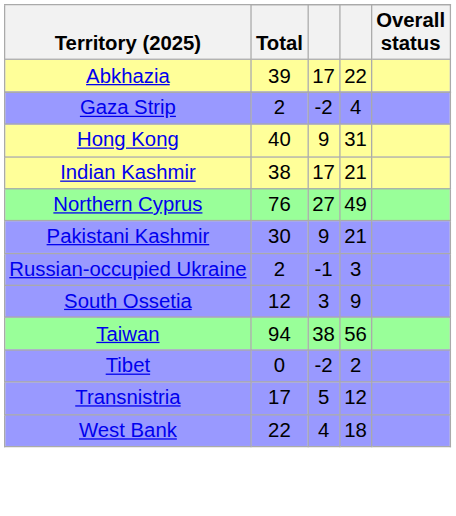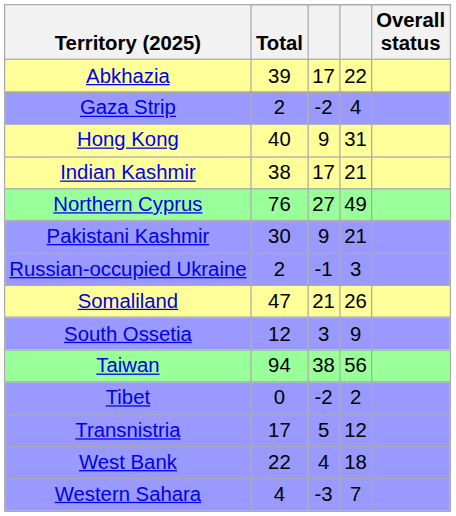 <table class="wikitable sortable static-row-numbers sort-under" style="text-align:center;">
 <tr class="static-row-header" style="text-align:left;vertical-align:bottom;">
 <th rowspan=2 style=min-width:10em>Territory (2025)</th>
 </tr>
 <tr class="static-row-header" style="text-align:left;vertical-align:bottom;">
 <th>Total</th>
 <th></th>
 <th></th>
 <th>Overall<br>status</th>
 </tr>
 <tr style="background:#ff9;">
 <td><a href='#'>Abkhazia</a></td>
 <td>39</td>
 <td>17</td>
 <td>22</td>
 <td></td>
 </tr>
 <tr style="background:#99f;">
 </tr>
 <tr style="background:#99f;">
 <td><a href='#'>Gaza Strip</a></td>
 <td>2</td>
 <td>-2</td>
 <td>4</td>
 <td></td>
 </tr>
 <tr style="background:#ff9;">
 <td><a href='#'>Hong Kong</a></td>
 <td>40</td>
 <td>9</td>
 <td>31</td>
 <td></td>
 </tr>
 <tr style="background:#ff9;">
 <td><a href='#'>Indian Kashmir</a></td>
 <td>38</td>
 <td>17</td>
 <td>21</td>
 <td></td>
 </tr>
 <tr style="background:#9f9;">
 <td><a href='#'>Northern Cyprus</a></td>
 <td>76</td>
 <td>27</td>
 <td>49</td>
 <td></td>
 </tr>
 <tr style="background:#99f;">
 <td><a href='#'>Pakistani Kashmir</a></td>
 <td>30</td>
 <td>9</td>
 <td>21</td>
 <td></td>
 </tr>
 <tr style="background:#99f;">
 <td><a href='#'>Russian-occupied Ukraine</a></td>
 <td>2</td>
 <td>-1</td>
 <td>3</td>
 <td></td>
 </tr>
+<tr style="background:#ff9;">
+<td><a href='#'>Somaliland</a></td>
+<td>47</td>
+<td>21</td>
+<td>26</td>
+<td></td>
+</tr>
 <tr style="background:#99f;">
 <td><a href='#'>South Ossetia</a></td>
 <td>12</td>
 <td>3</td>
 <td>9</td>
 <td></td>
 </tr>
 <tr style="background:#9f9;">
 <td><a href='#'>Taiwan</a></td>
 <td>94</td>
 <td>38</td>
 <td>56</td>
 <td></td>
 </tr>
 <tr style="background:#99f;">
 <td><a href='#'>Tibet</a></td>
 <td>0</td>
 <td>-2</td>
 <td>2</td>
 <td></td>
 </tr>
 <tr style="background:#99f;">
 <td><a href='#'>Transnistria</a></td>
 <td>17</td>
 <td>5</td>
 <td>12</td>
 <td></td>
 </tr>
 <tr style="background:#99f;">
 <td><a href='#'>West Bank</a></td>
 <td>22</td>
 <td>4</td>
 <td>18</td>
 <td></td>
 </tr>
+<tr style="background:#99f;">
+<td><a href='#'>Western Sahara</a></td>
+<td>4</td>
+<td>-3</td>
+<td>7</td>
+<td></td>
+</tr>
 </table>
